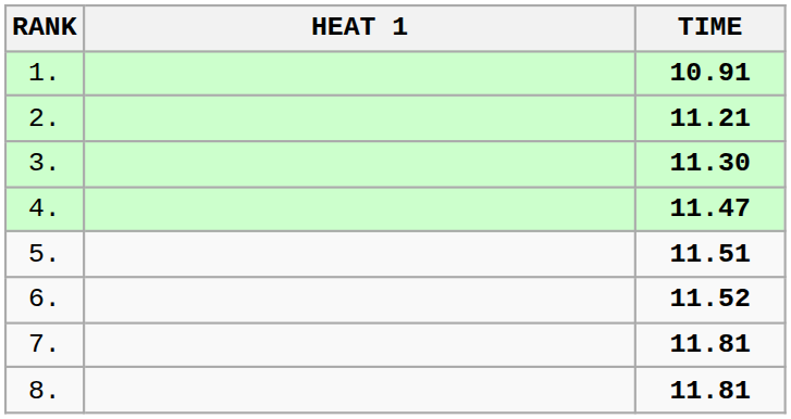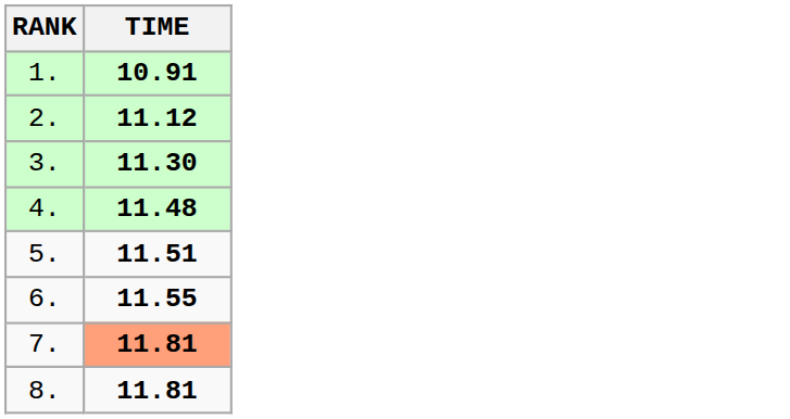 <table class="wikitable" style="border-collapse: collapse; font-size: 90%;">
 <tr>
 <th>RANK</th>
-<th style="width: 20em">HEAT 1</th>
 <th style="width: 5em">TIME</th>
 </tr>
 <tr style="background:#ccffcc;">
 <td align="center">1.</td>
-<td></td>
 <td align="center"><strong>10.91</strong></td>
 </tr>
 <tr style="background:#ccffcc;">
 <td align="center">2.</td>
-<td></td>
-<td align="center"><strong>11.21</strong></td>
+<td align="center"><strong>11.12</strong></td>
 </tr>
 <tr style="background:#ccffcc;">
 <td align="center">3.</td>
-<td></td>
 <td align="center"><strong>11.30</strong></td>
 </tr>
 <tr style="background:#ccffcc;">
 <td align="center">4.</td>
-<td></td>
-<td align="center"><strong>11.47</strong></td>
+<td align="center"><strong>11.48</strong></td>
 </tr>
 <tr>
 <td align="center">5.</td>
-<td></td>
 <td align="center"><strong>11.51</strong></td>
 </tr>
 <tr>
 <td align="center">6.</td>
-<td></td>
-<td align="center"><strong>11.52</strong></td>
+<td align="center"><strong>11.55</strong></td>
 </tr>
 <tr>
 <td align="center">7.</td>
-<td></td>
-<td align="center"><strong>11.81</strong></td>
+<td align="center" style="background: lightsalmon;"><strong>11.81</strong></td>
 </tr>
 <tr>
 <td align="center">8.</td>
-<td></td>
 <td align="center"><strong>11.81</strong></td>
 </tr>
 </table>
